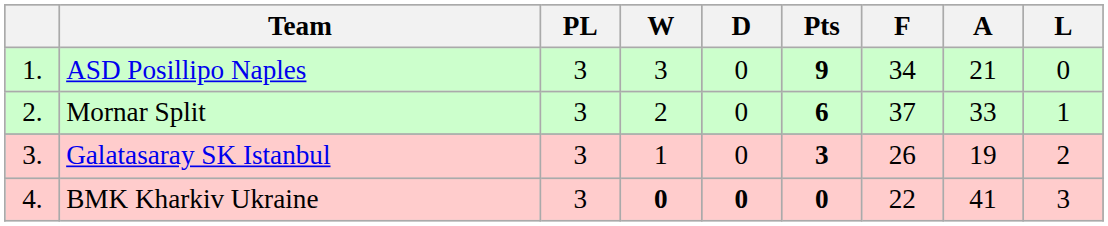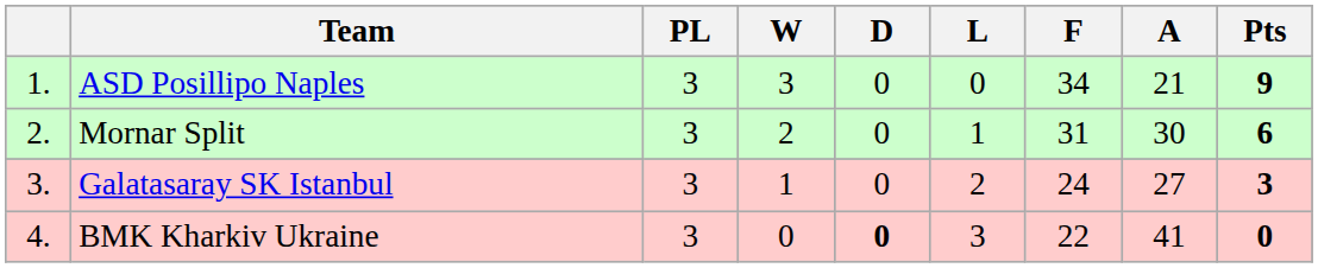 <table class="wikitable" style="text-align:center">
 <tr>
 <th width=25></th>
 <th width=275>Team</th>
 <th width=40>PL</th>
 <th width=40>W</th>
 <th width=40>D</th>
-<th width=40>Pts</th>
+<th width=40>L</th>
 <th width=40>F</th>
 <th width=40>A</th>
-<th width=40>L</th>
+<th width=40>Pts</th>
 </tr>
 <tr bgcolor=#ccffcc>
 <td>1.</td>
 <td align=left> <a href='#'>ASD Posillipo Naples</a></td>
 <td>3</td>
 <td>3</td>
 <td>0</td>
-<td><strong>9</strong></td>
+<td>0</td>
 <td>34</td>
 <td>21</td>
-<td>0</td>
+<td><strong>9</strong></td>
 </tr>
 <tr bgcolor=#ccffcc>
 <td>2.</td>
 <td align=left> Mornar Split</td>
 <td>3</td>
 <td>2</td>
 <td>0</td>
+<td>1</td>
+<td>31</td>
+<td>30</td>
 <td><strong>6</strong></td>
-<td>37</td>
-<td>33</td>
-<td>1</td>
 </tr>
 <tr style="background: #ffcccc;">
 <td>3.</td>
 <td align=left> <a href='#'>Galatasaray SK Istanbul</a></td>
 <td>3</td>
 <td>1</td>
 <td>0</td>
+<td>2</td>
+<td>24</td>
+<td>27</td>
 <td><strong>3</strong></td>
-<td>26</td>
-<td>19</td>
-<td>2</td>
 </tr>
 <tr style="background: #ffcccc;">
 <td>4.</td>
 <td align=left> BMK Kharkiv Ukraine</td>
 <td>3</td>
+<td>0</td>
 <td><strong>0</strong></td>
-<td><strong>0</strong></td>
-<td><strong>0</strong></td>
+<td>3</td>
 <td>22</td>
 <td>41</td>
-<td>3</td>
+<td><strong>0</strong></td>
 </tr>
 </table>
